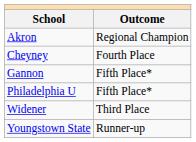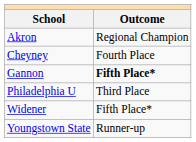 <table class="wikitable">
 <tr>
 <th colspan="3" style="background:#ffdead;"></th>
 </tr>
 <tr>
 <th>School</th>
 <th>Outcome</th>
 </tr>
 <tr>
 <td><a href='#'>Akron</a></td>
 <td>Regional Champion</td>
 </tr>
 <tr>
 <td><a href='#'>Cheyney</a></td>
 <td>Fourth Place</td>
 </tr>
 <tr>
 <td><a href='#'>Gannon</a></td>
-<td>Fifth Place*</td>
+<td><strong>Fifth Place*</strong></td>
 </tr>
 <tr>
 <td><a href='#'>Philadelphia U</a></td>
-<td>Fifth Place*</td>
+<td>Third Place</td>
 </tr>
 <tr>
 <td><a href='#'>Widener</a></td>
-<td>Third Place</td>
+<td>Fifth Place*</td>
 </tr>
 <tr>
 <td><a href='#'>Youngstown State</a></td>
 <td>Runner-up</td>
 </tr>
 </table>
